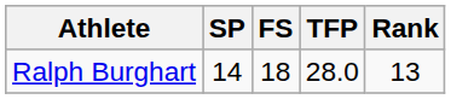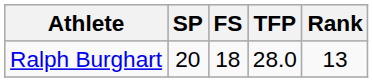 <table class="wikitable" border="1" style="font-size:90%">
 <tr>
 <th>Athlete</th>
 <th>SP</th>
 <th>FS</th>
 <th>TFP</th>
 <th>Rank</th>
 </tr>
 <tr align=center>
 <td align=left><a href='#'>Ralph Burghart</a></td>
-<td>14</td>
+<td>20</td>
 <td>18</td>
 <td>28.0</td>
 <td>13</td>
 </tr>
 </table>
